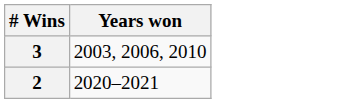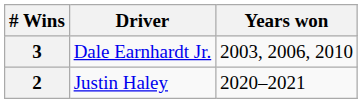 <table class="wikitable" style="font-size: 95%;">
 <tr>
 <th># Wins</th>
+<th>Driver</th>
 <th>Years won</th>
 </tr>
 <tr>
 <th>3</th>
+<td><a href='#'>Dale Earnhardt Jr.</a></td>
 <td>2003, 2006, 2010</td>
 </tr>
 <tr>
 <th>2</th>
+<td><a href='#'>Justin Haley</a></td>
 <td>2020–2021</td>
 </tr>
 </table>
